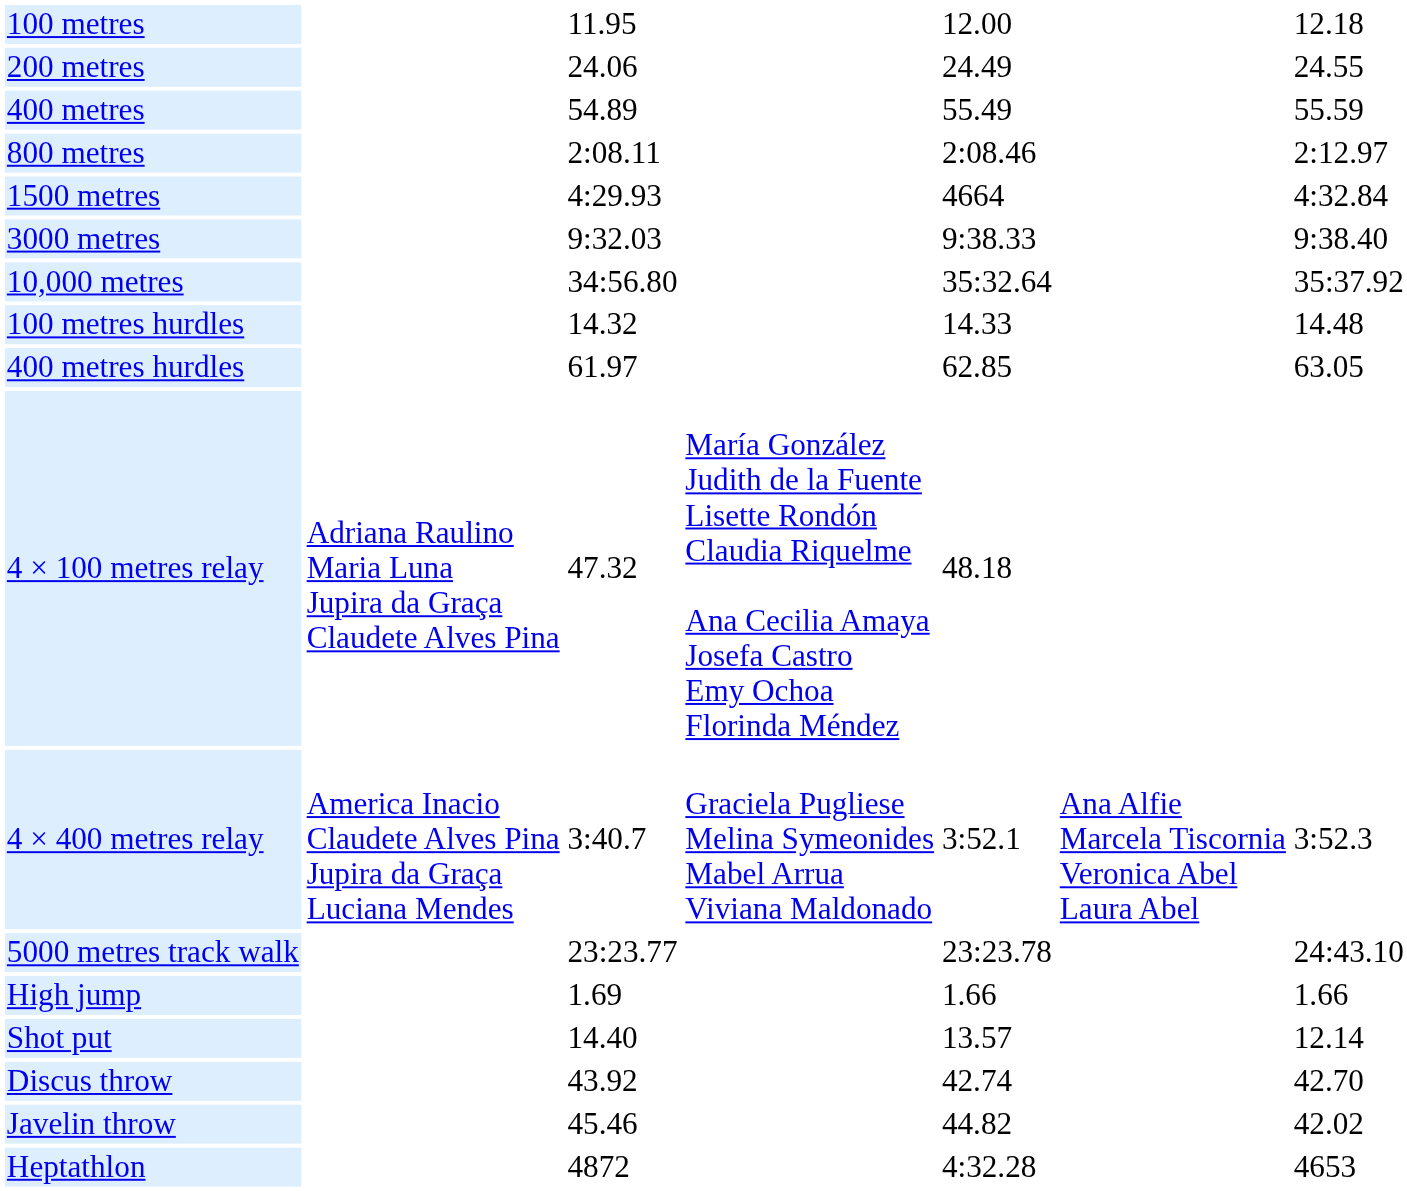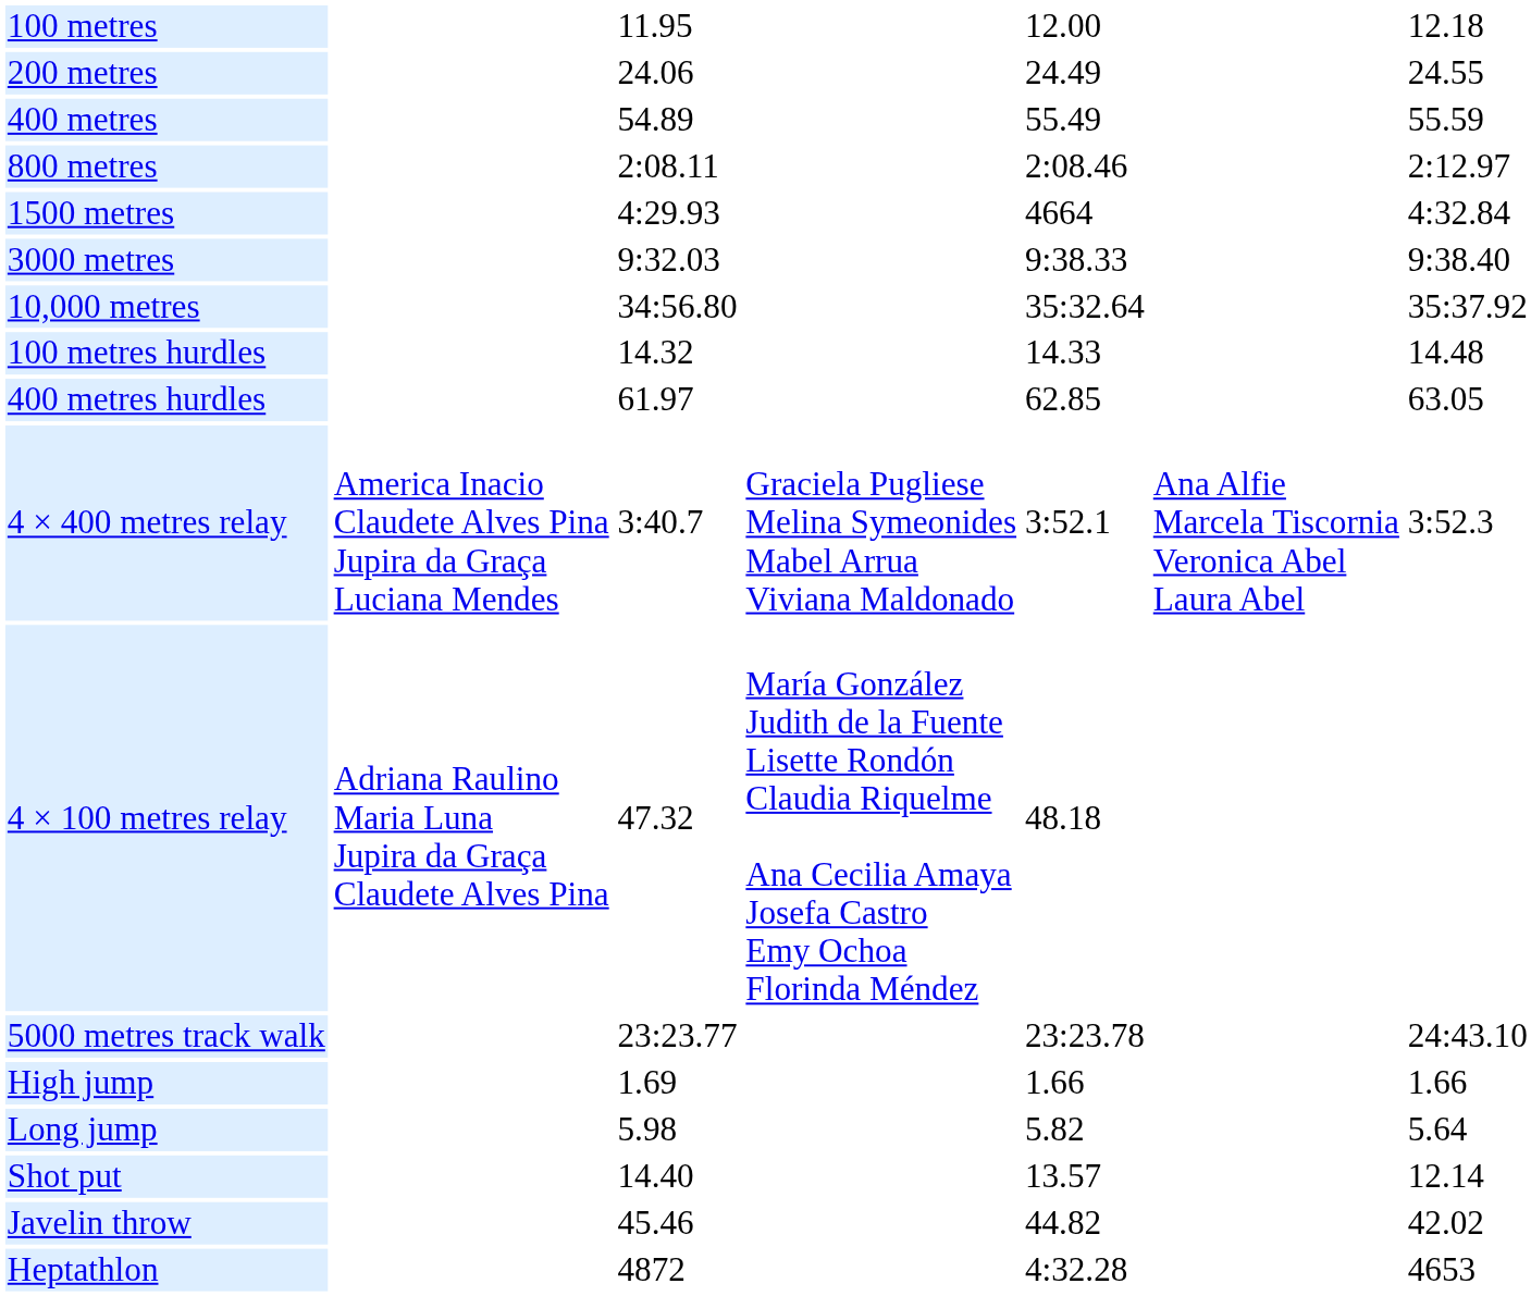 <table>
 <tr>
 <td bgcolor = DDEEFF><a href='#'>100 metres</a></td>
 <td></td>
 <td>11.95</td>
 <td></td>
 <td>12.00</td>
 <td></td>
 <td>12.18</td>
 </tr>
 <tr>
 <td bgcolor = DDEEFF><a href='#'>200 metres</a></td>
 <td></td>
 <td>24.06</td>
 <td></td>
 <td>24.49</td>
 <td></td>
 <td>24.55</td>
 </tr>
 <tr>
 <td bgcolor = DDEEFF><a href='#'>400 metres</a></td>
 <td></td>
 <td>54.89</td>
 <td></td>
 <td>55.49</td>
 <td></td>
 <td>55.59</td>
 </tr>
 <tr>
 <td bgcolor = DDEEFF><a href='#'>800 metres</a></td>
 <td></td>
 <td>2:08.11</td>
 <td></td>
 <td>2:08.46</td>
 <td></td>
 <td>2:12.97</td>
 </tr>
 <tr>
 <td bgcolor = DDEEFF><a href='#'>1500 metres</a></td>
 <td></td>
 <td>4:29.93</td>
 <td></td>
 <td>4664</td>
 <td></td>
 <td>4:32.84</td>
 </tr>
 <tr>
 <td bgcolor = DDEEFF><a href='#'>3000 metres</a></td>
 <td></td>
 <td>9:32.03</td>
 <td></td>
 <td>9:38.33</td>
 <td></td>
 <td>9:38.40</td>
 </tr>
 <tr>
 <td bgcolor = DDEEFF><a href='#'>10,000 metres</a></td>
 <td></td>
 <td>34:56.80</td>
 <td></td>
 <td>35:32.64</td>
 <td></td>
 <td>35:37.92</td>
 </tr>
 <tr>
 <td bgcolor = DDEEFF><a href='#'>100 metres hurdles</a></td>
 <td></td>
 <td>14.32</td>
 <td></td>
 <td>14.33</td>
 <td></td>
 <td>14.48</td>
 </tr>
 <tr>
 <td bgcolor = DDEEFF><a href='#'>400 metres hurdles</a></td>
 <td></td>
 <td>61.97</td>
 <td></td>
 <td>62.85</td>
 <td></td>
 <td>63.05</td>
 </tr>
 <tr>
+<td bgcolor = DDEEFF><a href='#'>4 × 400 metres relay</a></td>
+<td><br><a href='#'>America Inacio</a><br><a href='#'>Claudete Alves Pina</a><br><a href='#'>Jupira da Graça</a><br><a href='#'>Luciana Mendes</a></td>
+<td>3:40.7</td>
+<td><br><a href='#'>Graciela Pugliese</a><br><a href='#'>Melina Symeonides</a><br><a href='#'>Mabel Arrua</a><br><a href='#'>Viviana Maldonado</a></td>
+<td>3:52.1</td>
+<td><br><a href='#'>Ana Alfie</a><br><a href='#'>Marcela Tiscornia</a><br><a href='#'>Veronica Abel</a><br><a href='#'>Laura Abel</a></td>
+<td>3:52.3</td>
+</tr>
+<tr>
 <td bgcolor = DDEEFF><a href='#'>4 × 100 metres relay</a></td>
 <td><br><a href='#'>Adriana Raulino</a><br><a href='#'>Maria Luna</a><br><a href='#'>Jupira da Graça</a><br><a href='#'>Claudete Alves Pina</a></td>
 <td>47.32</td>
 <td><br><a href='#'>María González</a><br><a href='#'>Judith de la Fuente</a><br><a href='#'>Lisette Rondón</a><br><a href='#'>Claudia Riquelme</a> <br> <br><a href='#'>Ana Cecilia Amaya</a><br><a href='#'>Josefa Castro</a><br><a href='#'>Emy Ochoa</a><br><a href='#'>Florinda Méndez</a></td>
 <td>48.18</td>
 <td></td>
 <td></td>
-</tr>
-<tr>
-<td bgcolor = DDEEFF><a href='#'>4 × 400 metres relay</a></td>
-<td><br><a href='#'>America Inacio</a><br><a href='#'>Claudete Alves Pina</a><br><a href='#'>Jupira da Graça</a><br><a href='#'>Luciana Mendes</a></td>
-<td>3:40.7</td>
-<td><br><a href='#'>Graciela Pugliese</a><br><a href='#'>Melina Symeonides</a><br><a href='#'>Mabel Arrua</a><br><a href='#'>Viviana Maldonado</a></td>
-<td>3:52.1</td>
-<td><br><a href='#'>Ana Alfie</a><br><a href='#'>Marcela Tiscornia</a><br><a href='#'>Veronica Abel</a><br><a href='#'>Laura Abel</a></td>
-<td>3:52.3</td>
 </tr>
 <tr>
 <td bgcolor = DDEEFF><a href='#'>5000 metres track walk</a></td>
 <td></td>
 <td>23:23.77</td>
 <td></td>
 <td>23:23.78</td>
 <td></td>
 <td>24:43.10</td>
 </tr>
 <tr>
 <td bgcolor = DDEEFF><a href='#'>High jump</a></td>
 <td></td>
 <td>1.69</td>
 <td></td>
 <td>1.66</td>
 <td></td>
 <td>1.66</td>
 </tr>
 <tr>
+<td bgcolor = DDEEFF><a href='#'>Long jump</a></td>
+<td></td>
+<td>5.98</td>
+<td></td>
+<td>5.82</td>
+<td></td>
+<td>5.64</td>
+</tr>
+<tr>
 <td bgcolor = DDEEFF><a href='#'>Shot put</a></td>
 <td></td>
 <td>14.40</td>
 <td></td>
 <td>13.57</td>
 <td></td>
 <td>12.14</td>
-</tr>
-<tr>
-<td bgcolor = DDEEFF><a href='#'>Discus throw</a></td>
-<td></td>
-<td>43.92</td>
-<td></td>
-<td>42.74</td>
-<td></td>
-<td>42.70</td>
 </tr>
 <tr>
 <td bgcolor = DDEEFF><a href='#'>Javelin throw</a></td>
 <td></td>
 <td>45.46</td>
 <td></td>
 <td>44.82</td>
 <td></td>
 <td>42.02</td>
 </tr>
 <tr>
 <td bgcolor = DDEEFF><a href='#'>Heptathlon</a></td>
 <td></td>
 <td>4872</td>
 <td></td>
 <td>4:32.28</td>
 <td></td>
 <td>4653</td>
 </tr>
 </table>
